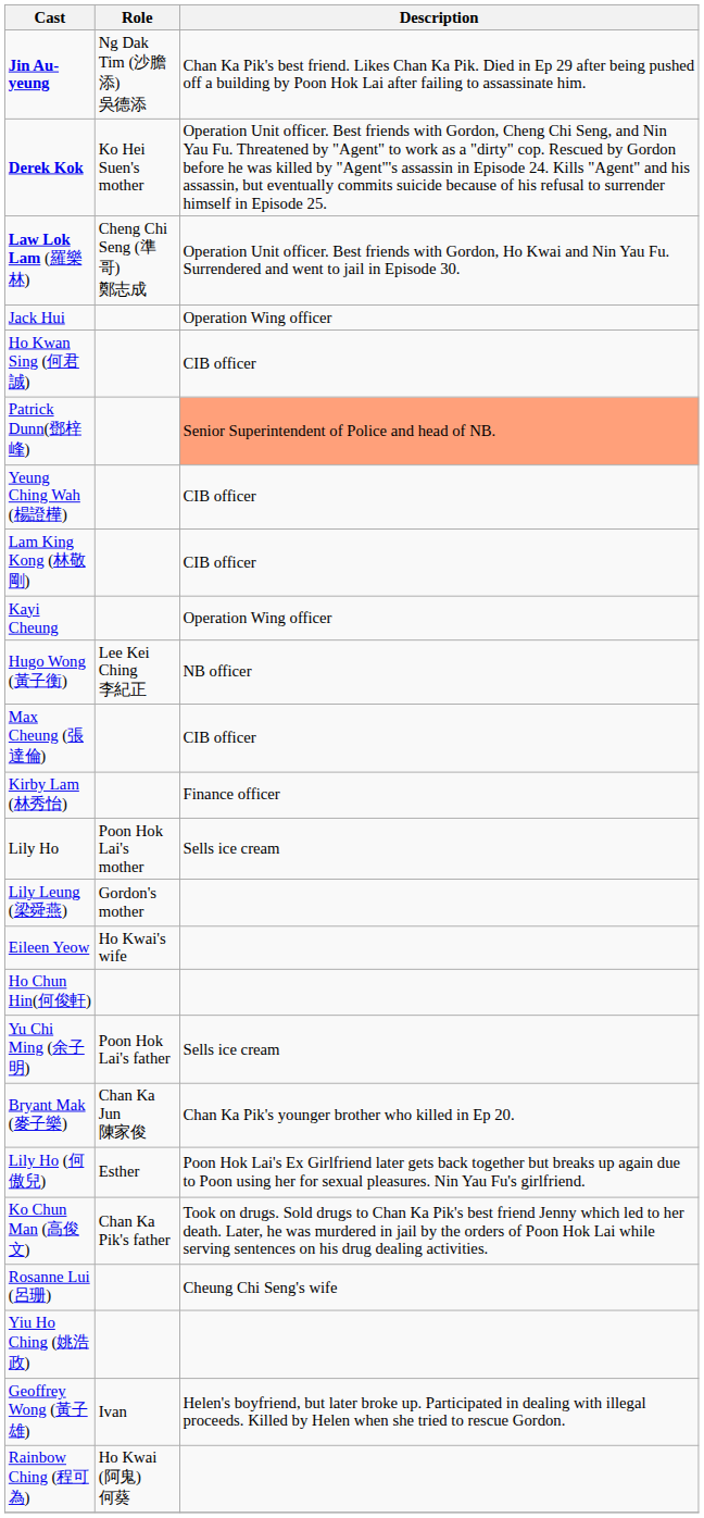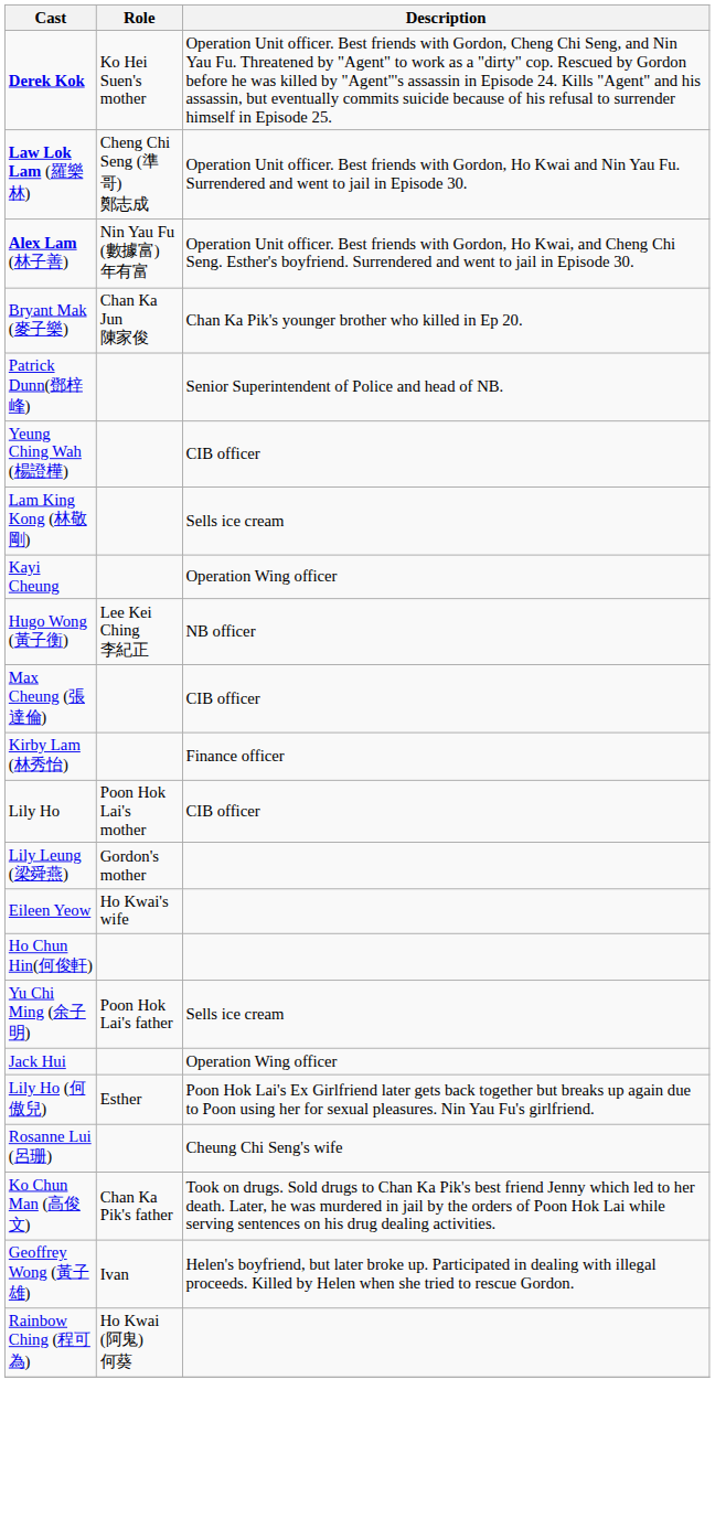 <table class="wikitable" width="55%">
 <tr>
 <th>Cast</th>
 <th>Role</th>
 <th>Description</th>
-</tr>
-<tr>
-<td><strong><a href='#'>Jin Au-yeung</a></strong></td>
-<td>Ng Dak Tim (沙膽添)<br>吳德添</td>
-<td>Chan Ka Pik's best friend. Likes Chan Ka Pik. Died in Ep 29 after being pushed off a building by Poon Hok Lai after failing to assassinate him.</td>
 </tr>
 <tr>
 <td><strong><a href='#'>Derek Kok</a></strong></td>
 <td>Ko Hei Suen's mother</td>
 <td>Operation Unit officer. Best friends with Gordon, Cheng Chi Seng, and Nin Yau Fu. Threatened by "Agent" to work as a "dirty" cop. Rescued by Gordon before he was killed by "Agent"'s assassin in Episode 24. Kills "Agent" and his assassin, but eventually commits suicide because of his refusal to surrender himself in Episode 25.</td>
 </tr>
 <tr>
 <td><strong><a href='#'>Law Lok Lam</a></strong> (<a href='#'>羅樂林</a>)</td>
 <td>Cheng Chi Seng (準哥) <br>鄭志成</td>
 <td>Operation Unit officer. Best friends with Gordon, Ho Kwai and Nin Yau Fu. Surrendered and went to jail in Episode 30.</td>
 </tr>
 <tr>
-<td><a href='#'>Jack Hui</a></td>
-<td></td>
-<td>Operation Wing officer</td>
+<td><strong><a href='#'>Alex Lam</a></strong> (<a href='#'>林子善</a>)</td>
+<td>Nin Yau Fu (數據富)<br>年有富</td>
+<td>Operation Unit officer. Best friends with Gordon, Ho Kwai, and Cheng Chi Seng. Esther's boyfriend. Surrendered and went to jail in Episode 30.</td>
 </tr>
 <tr>
-<td><a href='#'>Ho Kwan Sing</a> (<a href='#'>何君誠</a>)</td>
-<td></td>
-<td>CIB officer</td>
+<td><a href='#'>Bryant Mak</a> (<a href='#'>麥子樂</a>)</td>
+<td>Chan Ka Jun<br>陳家俊</td>
+<td>Chan Ka Pik's younger brother who killed in Ep 20.</td>
 </tr>
 <tr>
 <td><a href='#'>Patrick Dunn</a>(<a href='#'>鄧梓峰</a>)</td>
 <td></td>
-<td style="background: lightsalmon;">Senior Superintendent of Police and head of NB.</td>
+<td>Senior Superintendent of Police and head of NB.</td>
 </tr>
 <tr>
 <td><a href='#'>Yeung Ching Wah</a> (<a href='#'>楊證樺</a>)</td>
 <td></td>
 <td>CIB officer</td>
 </tr>
 <tr>
 <td><a href='#'>Lam King Kong</a> (<a href='#'>林敬剛</a>)</td>
 <td></td>
-<td>CIB officer</td>
+<td>Sells ice cream</td>
 </tr>
 <tr>
 <td><a href='#'>Kayi Cheung</a></td>
 <td></td>
 <td>Operation Wing officer</td>
 </tr>
 <tr>
 <td><a href='#'>Hugo Wong</a> (<a href='#'>黃子衡</a>)</td>
 <td>Lee Kei Ching<br>李紀正</td>
 <td>NB officer</td>
 </tr>
 <tr>
 <td><a href='#'>Max Cheung</a> (<a href='#'>張達倫</a>)</td>
 <td></td>
 <td>CIB officer</td>
 </tr>
 <tr>
 <td><a href='#'>Kirby Lam</a> (<a href='#'>林秀怡</a>)</td>
 <td></td>
 <td>Finance officer</td>
 </tr>
 <tr>
 <td>Lily Ho</td>
 <td>Poon Hok Lai's mother</td>
-<td>Sells ice cream</td>
+<td>CIB officer</td>
 </tr>
 <tr>
 <td><a href='#'>Lily Leung</a> (<a href='#'>梁舜燕</a>)</td>
 <td>Gordon's mother</td>
 <td></td>
 </tr>
 <tr>
 <td><a href='#'>Eileen Yeow</a></td>
 <td>Ho Kwai's wife</td>
 <td></td>
 </tr>
 <tr>
 <td><a href='#'>Ho Chun Hin</a>(<a href='#'>何俊軒</a>)</td>
 <td></td>
 <td></td>
 </tr>
 <tr>
 <td><a href='#'>Yu Chi Ming</a> (<a href='#'>余子明</a>)</td>
 <td>Poon Hok Lai's father</td>
 <td>Sells ice cream</td>
 </tr>
 <tr>
-<td><a href='#'>Bryant Mak</a> (<a href='#'>麥子樂</a>)</td>
-<td>Chan Ka Jun<br>陳家俊</td>
-<td>Chan Ka Pik's younger brother who killed in Ep 20.</td>
+<td><a href='#'>Jack Hui</a></td>
+<td></td>
+<td>Operation Wing officer</td>
 </tr>
 <tr>
 <td><a href='#'>Lily Ho</a> (<a href='#'>何傲兒</a>)</td>
 <td>Esther</td>
 <td>Poon Hok Lai's Ex Girlfriend later gets back together but breaks up again due to Poon using her for sexual pleasures. Nin Yau Fu's girlfriend.</td>
 </tr>
 <tr>
-<td><a href='#'>Ko Chun Man</a> (<a href='#'>高俊文</a>)</td>
-<td>Chan Ka Pik's father</td>
-<td>Took on drugs. Sold drugs to Chan Ka Pik's best friend Jenny which led to her death. Later, he was murdered in jail by the orders of Poon Hok Lai while serving sentences on his drug dealing activities.</td>
-</tr>
-<tr>
 <td><a href='#'>Rosanne Lui</a> (<a href='#'>呂珊</a>)</td>
 <td></td>
 <td>Cheung Chi Seng's wife</td>
 </tr>
 <tr>
-<td><a href='#'>Yiu Ho Ching</a> (<a href='#'>姚浩政</a>)</td>
-<td></td>
-<td></td>
+<td><a href='#'>Ko Chun Man</a> (<a href='#'>高俊文</a>)</td>
+<td>Chan Ka Pik's father</td>
+<td>Took on drugs. Sold drugs to Chan Ka Pik's best friend Jenny which led to her death. Later, he was murdered in jail by the orders of Poon Hok Lai while serving sentences on his drug dealing activities.</td>
 </tr>
 <tr>
 <td><a href='#'>Geoffrey Wong</a> (<a href='#'>黃子雄</a>)</td>
 <td>Ivan</td>
 <td>Helen's boyfriend, but later broke up. Participated in dealing with illegal proceeds. Killed by Helen when she tried to rescue Gordon.</td>
 </tr>
 <tr>
 <td><a href='#'>Rainbow Ching</a> (<a href='#'>程可為</a>)</td>
 <td>Ho Kwai (阿鬼)<br>何葵</td>
 <td></td>
 </tr>
 <tr>
 </tr>
 </table>
